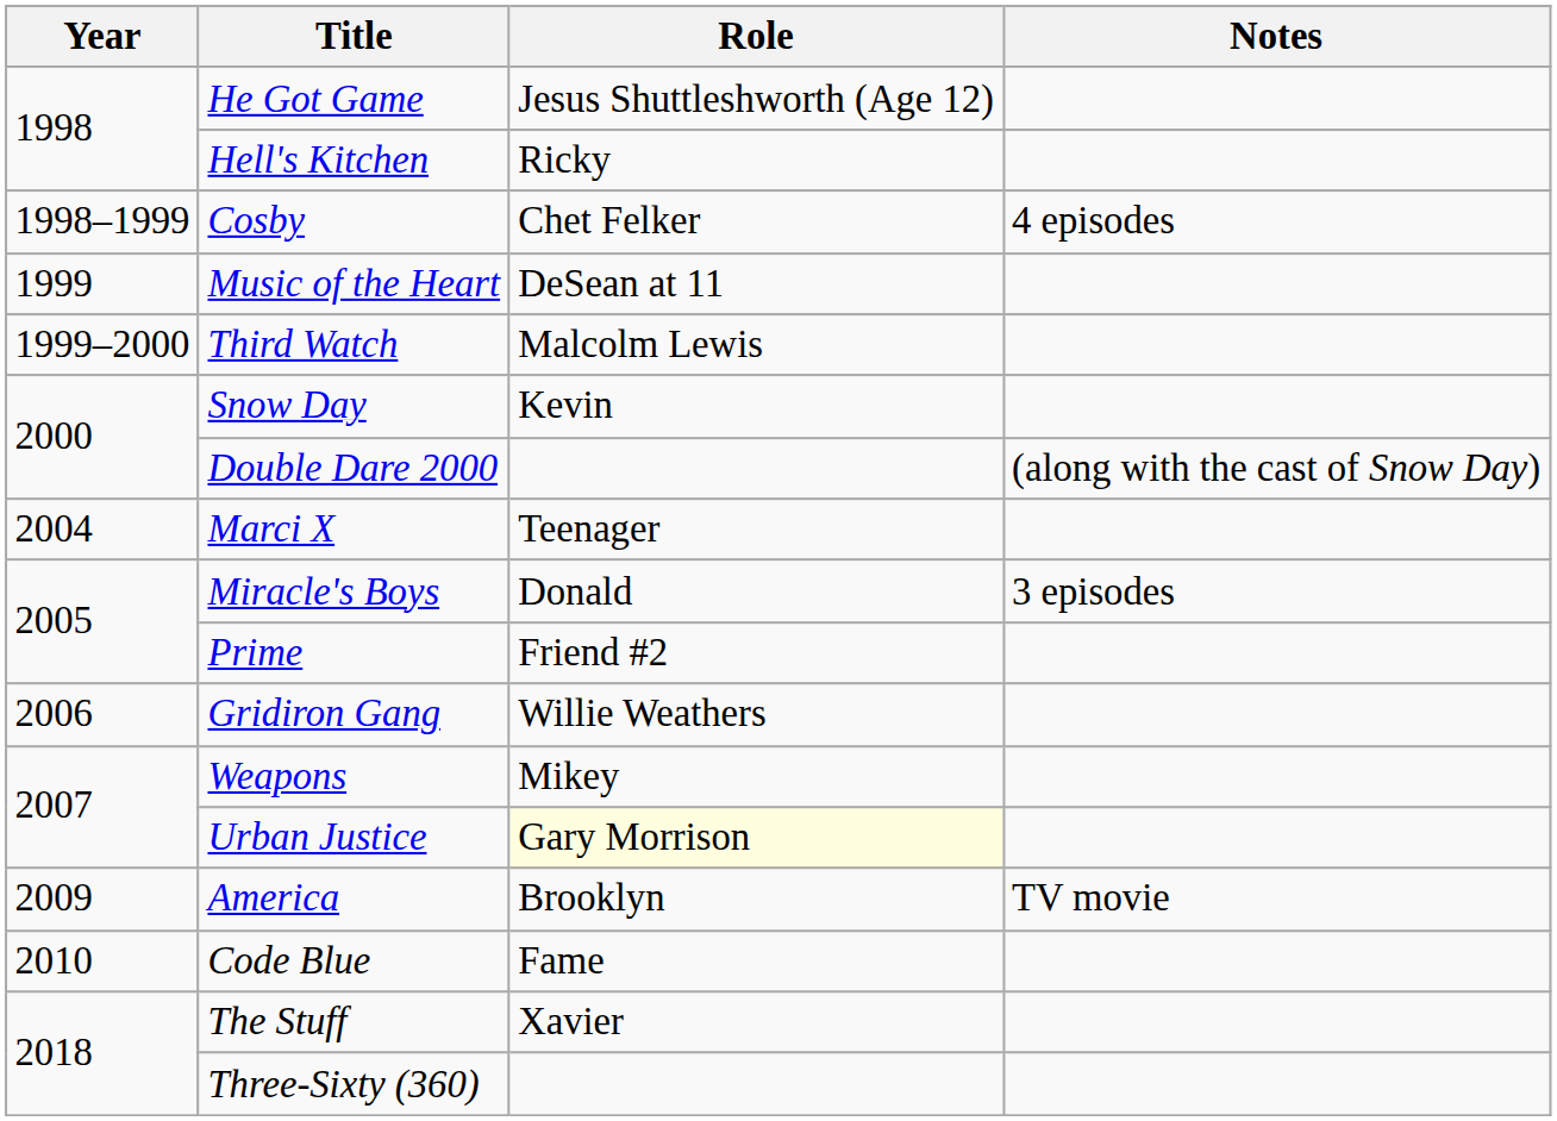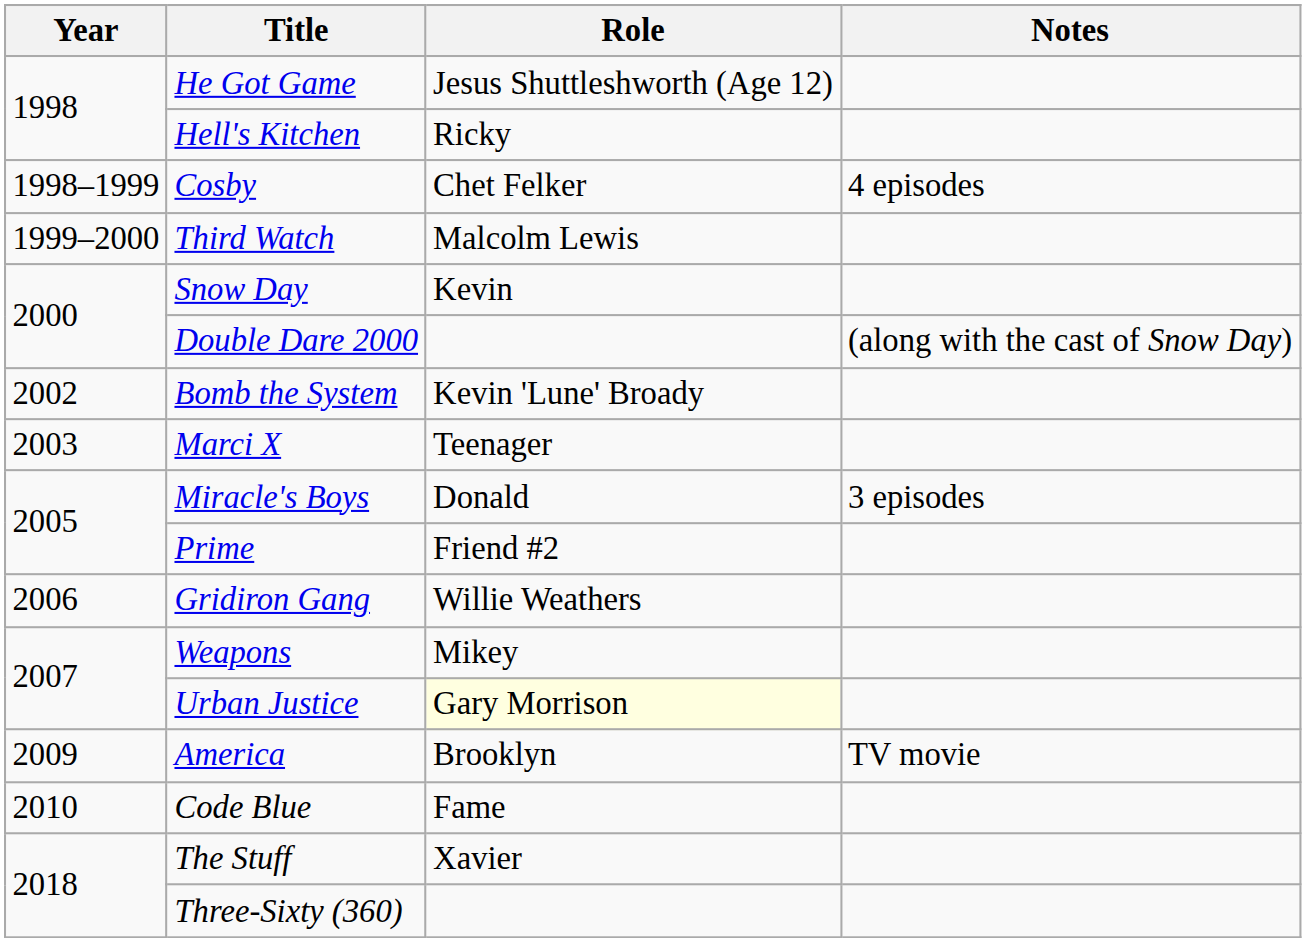 <table class="wikitable">
 <tr>
 <th>Year</th>
 <th>Title</th>
 <th>Role</th>
 <th>Notes</th>
 </tr>
 <tr>
 <td rowspan=2>1998</td>
 <td><em><a href='#'>He Got Game</a></em></td>
 <td>Jesus Shuttleshworth (Age 12)</td>
 <td></td>
 </tr>
 <tr>
 <td><em><a href='#'>Hell's Kitchen</a></em></td>
 <td>Ricky</td>
 <td></td>
 </tr>
 <tr>
 <td>1998–1999</td>
 <td><em><a href='#'>Cosby</a></em></td>
 <td>Chet Felker</td>
 <td>4 episodes</td>
 </tr>
 <tr>
-<td>1999</td>
-<td><em><a href='#'>Music of the Heart</a></em></td>
-<td>DeSean at 11</td>
-<td></td>
-</tr>
-<tr>
 <td>1999–2000</td>
 <td><em><a href='#'>Third Watch</a></em></td>
 <td>Malcolm Lewis</td>
 <td></td>
 </tr>
 <tr>
 <td rowspan=2>2000</td>
 <td><em><a href='#'>Snow Day</a></em></td>
 <td>Kevin</td>
 <td></td>
 </tr>
 <tr>
 <td><em><a href='#'>Double Dare 2000</a></em></td>
 <td></td>
 <td>(along with the cast of <em>Snow Day</em>)</td>
 </tr>
 <tr>
-<td>2004</td>
+<td>2002</td>
+<td><em><a href='#'>Bomb the System</a></em></td>
+<td>Kevin 'Lune' Broady</td>
+<td></td>
+</tr>
+<tr>
+<td>2003</td>
 <td><em><a href='#'>Marci X</a></em></td>
 <td>Teenager</td>
 <td></td>
 </tr>
 <tr>
 <td rowspan=2>2005</td>
 <td><em><a href='#'>Miracle's Boys</a></em></td>
 <td>Donald</td>
 <td>3 episodes</td>
 </tr>
 <tr>
 <td><em><a href='#'>Prime</a></em></td>
 <td>Friend #2</td>
 <td></td>
 </tr>
 <tr>
 <td>2006</td>
 <td><em><a href='#'>Gridiron Gang</a></em></td>
 <td>Willie Weathers</td>
 <td></td>
 </tr>
 <tr>
 <td rowspan=2>2007</td>
 <td><em><a href='#'>Weapons</a></em></td>
 <td>Mikey</td>
 <td></td>
 </tr>
 <tr>
 <td><em><a href='#'>Urban Justice</a></em></td>
 <td style="background: lightyellow;">Gary Morrison</td>
 <td></td>
 </tr>
 <tr>
 <td>2009</td>
 <td><em><a href='#'>America</a></em></td>
 <td>Brooklyn</td>
 <td>TV movie</td>
 </tr>
 <tr>
 <td>2010</td>
 <td><em>Code Blue</em></td>
 <td>Fame</td>
 <td></td>
 </tr>
 <tr>
 <td rowspan=2>2018</td>
 <td><em>The Stuff</em></td>
 <td>Xavier</td>
 <td></td>
 </tr>
 <tr>
 <td><em>Three-Sixty (360)</em></td>
 <td></td>
 <td></td>
 </tr>
 </table>
